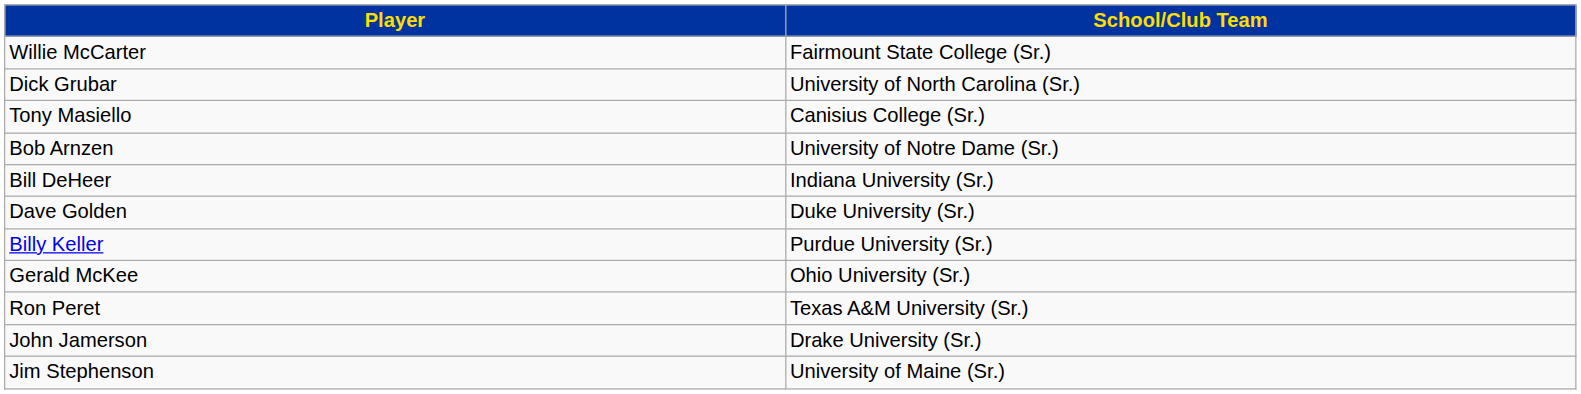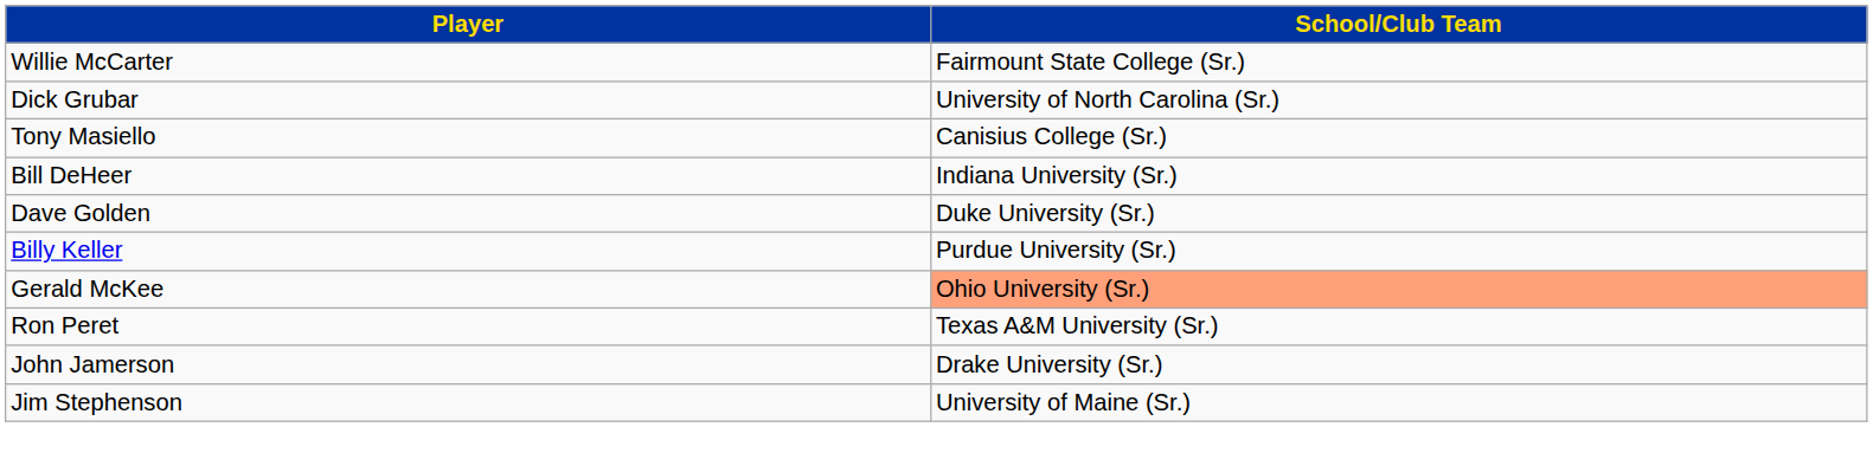 <table class="wikitable sortable sortable">
 <tr>
 <th style="background:#0032A0; color:#FEDD00" width="5%">Player</th>
 <th style="background:#0032A0; color:#FEDD00" width="5%">School/Club Team</th>
 </tr>
 <tr>
 <td>Willie McCarter</td>
 <td>Fairmount State College (Sr.)</td>
 </tr>
 <tr>
 <td>Dick Grubar</td>
 <td>University of North Carolina (Sr.)</td>
 </tr>
 <tr>
 <td>Tony Masiello</td>
 <td>Canisius College (Sr.)</td>
 </tr>
 <tr>
-<td>Bob Arnzen</td>
-<td>University of Notre Dame (Sr.)</td>
-</tr>
-<tr>
 <td>Bill DeHeer</td>
 <td>Indiana University (Sr.)</td>
 </tr>
 <tr>
 <td>Dave Golden</td>
 <td>Duke University (Sr.)</td>
 </tr>
 <tr>
 <td><a href='#'>Billy Keller</a></td>
 <td>Purdue University (Sr.)</td>
 </tr>
 <tr>
 <td>Gerald McKee</td>
-<td>Ohio University (Sr.)</td>
+<td style="background: lightsalmon;">Ohio University (Sr.)</td>
 </tr>
 <tr>
 <td>Ron Peret</td>
 <td>Texas A&M University (Sr.)</td>
 </tr>
 <tr>
 <td>John Jamerson</td>
 <td>Drake University (Sr.)</td>
 </tr>
 <tr>
 <td>Jim Stephenson</td>
 <td>University of Maine (Sr.)</td>
 </tr>
 </table>
